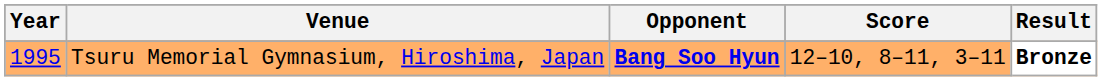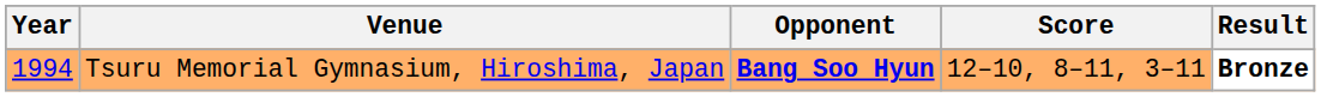 <table class="sortable wikitable" style="font-size: 90%;">
 <tr>
 <th>Year</th>
 <th>Venue</th>
 <th>Opponent</th>
 <th>Score</th>
 <th>Result</th>
 </tr>
 <tr style="background:#FFB069">
-<td align="center"><a href='#'>1995</a></td>
+<td align="center"><a href='#'>1994</a></td>
 <td align="left">Tsuru Memorial Gymnasium, <a href='#'>Hiroshima</a>, <a href='#'>Japan</a></td>
 <td align="left"><strong> <a href='#'>Bang Soo Hyun</a></strong></td>
 <td align="left">12–10, 8–11, 3–11</td>
 <td style="text-align:left; background:white"> <strong>Bronze</strong></td>
 </tr>
 </table>
